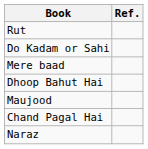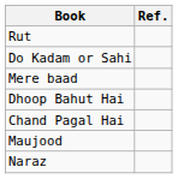 <table class="wikitable">
 <tr>
 <th>Book</th>
 <th>Ref.</th>
 </tr>
 <tr>
 <td>Rut</td>
 <td></td>
 </tr>
 <tr>
 <td>Do Kadam or Sahi</td>
 <td></td>
 </tr>
 <tr>
 <td>Mere baad</td>
 <td></td>
 </tr>
 <tr>
 <td>Dhoop Bahut Hai</td>
 <td></td>
 </tr>
 <tr>
-<td>Maujood</td>
+<td>Chand Pagal Hai</td>
 <td></td>
 </tr>
 <tr>
-<td>Chand Pagal Hai</td>
+<td>Maujood</td>
 <td></td>
 </tr>
 <tr>
 <td>Naraz</td>
 <td></td>
 </tr>
 </table>
